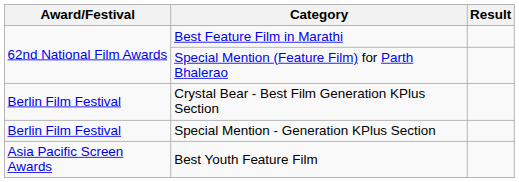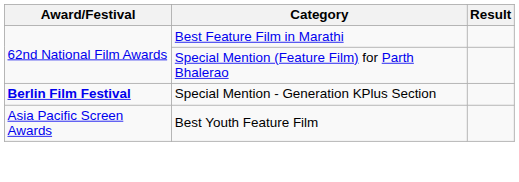 <table class="wikitable sortable">
 <tr>
 <th>Award/Festival</th>
 <th>Category</th>
 <th>Result</th>
 </tr>
 <tr>
 <td rowspan="2"><a href='#'>62nd National Film Awards</a></td>
 <td><a href='#'>Best Feature Film in Marathi</a></td>
 <td></td>
 </tr>
 <tr>
 <td><a href='#'>Special Mention (Feature Film)</a> for <a href='#'>Parth Bhalerao</a></td>
 <td></td>
 </tr>
 <tr>
-<td><a href='#'>Berlin Film Festival</a></td>
-<td>Crystal Bear - Best Film Generation KPlus Section</td>
-<td></td>
-</tr>
-<tr>
-<td><a href='#'>Berlin Film Festival</a></td>
+<td><strong><a href='#'>Berlin Film Festival</a></strong></td>
 <td>Special Mention - Generation KPlus Section</td>
 <td></td>
 </tr>
 <tr>
 <td><a href='#'>Asia Pacific Screen Awards</a></td>
 <td>Best Youth Feature Film</td>
 <td></td>
 </tr>
 </table>
